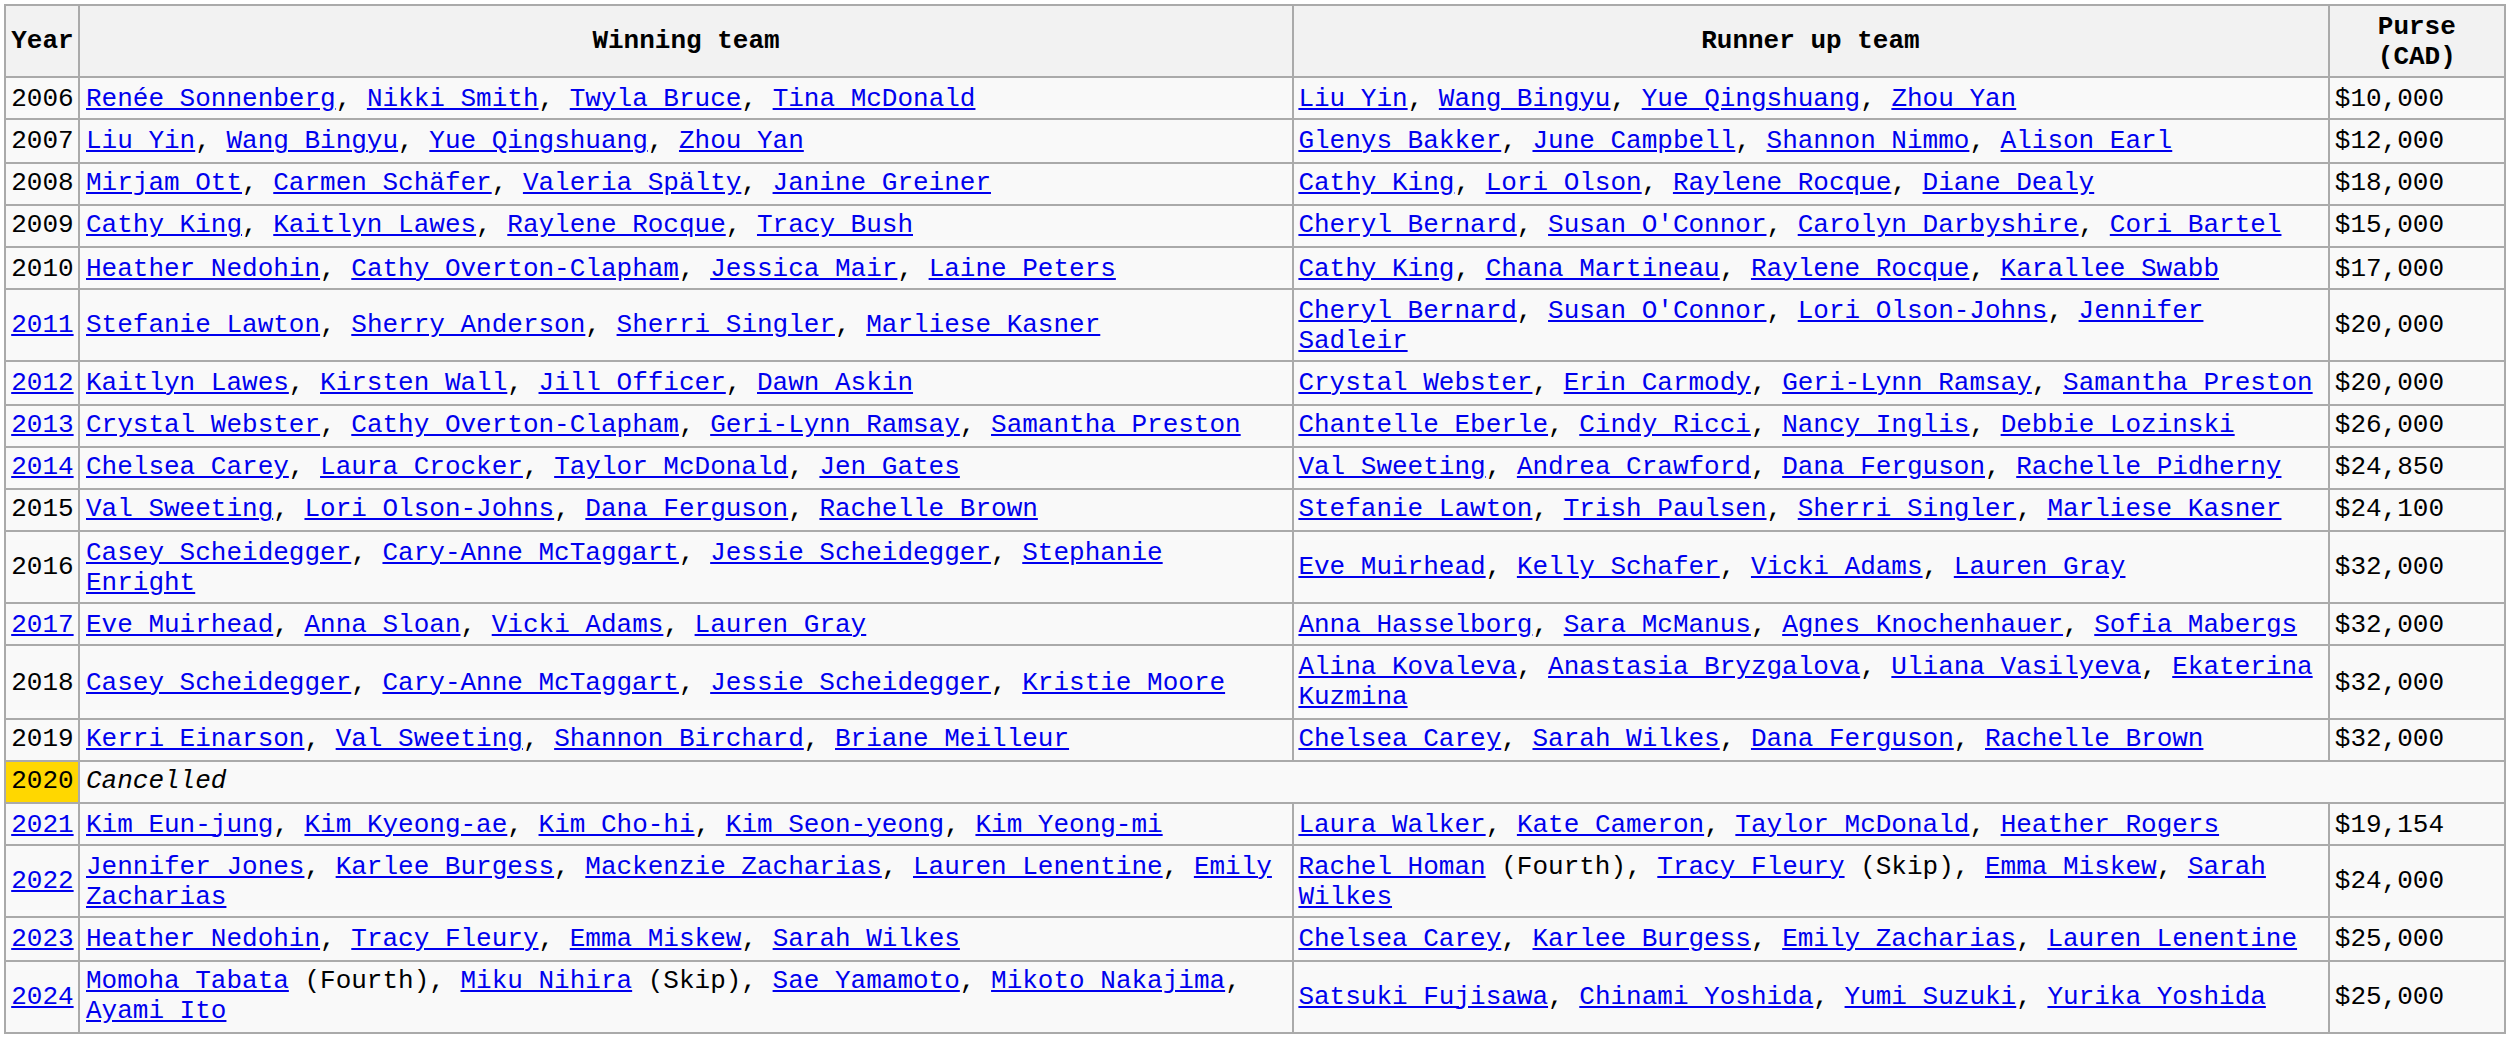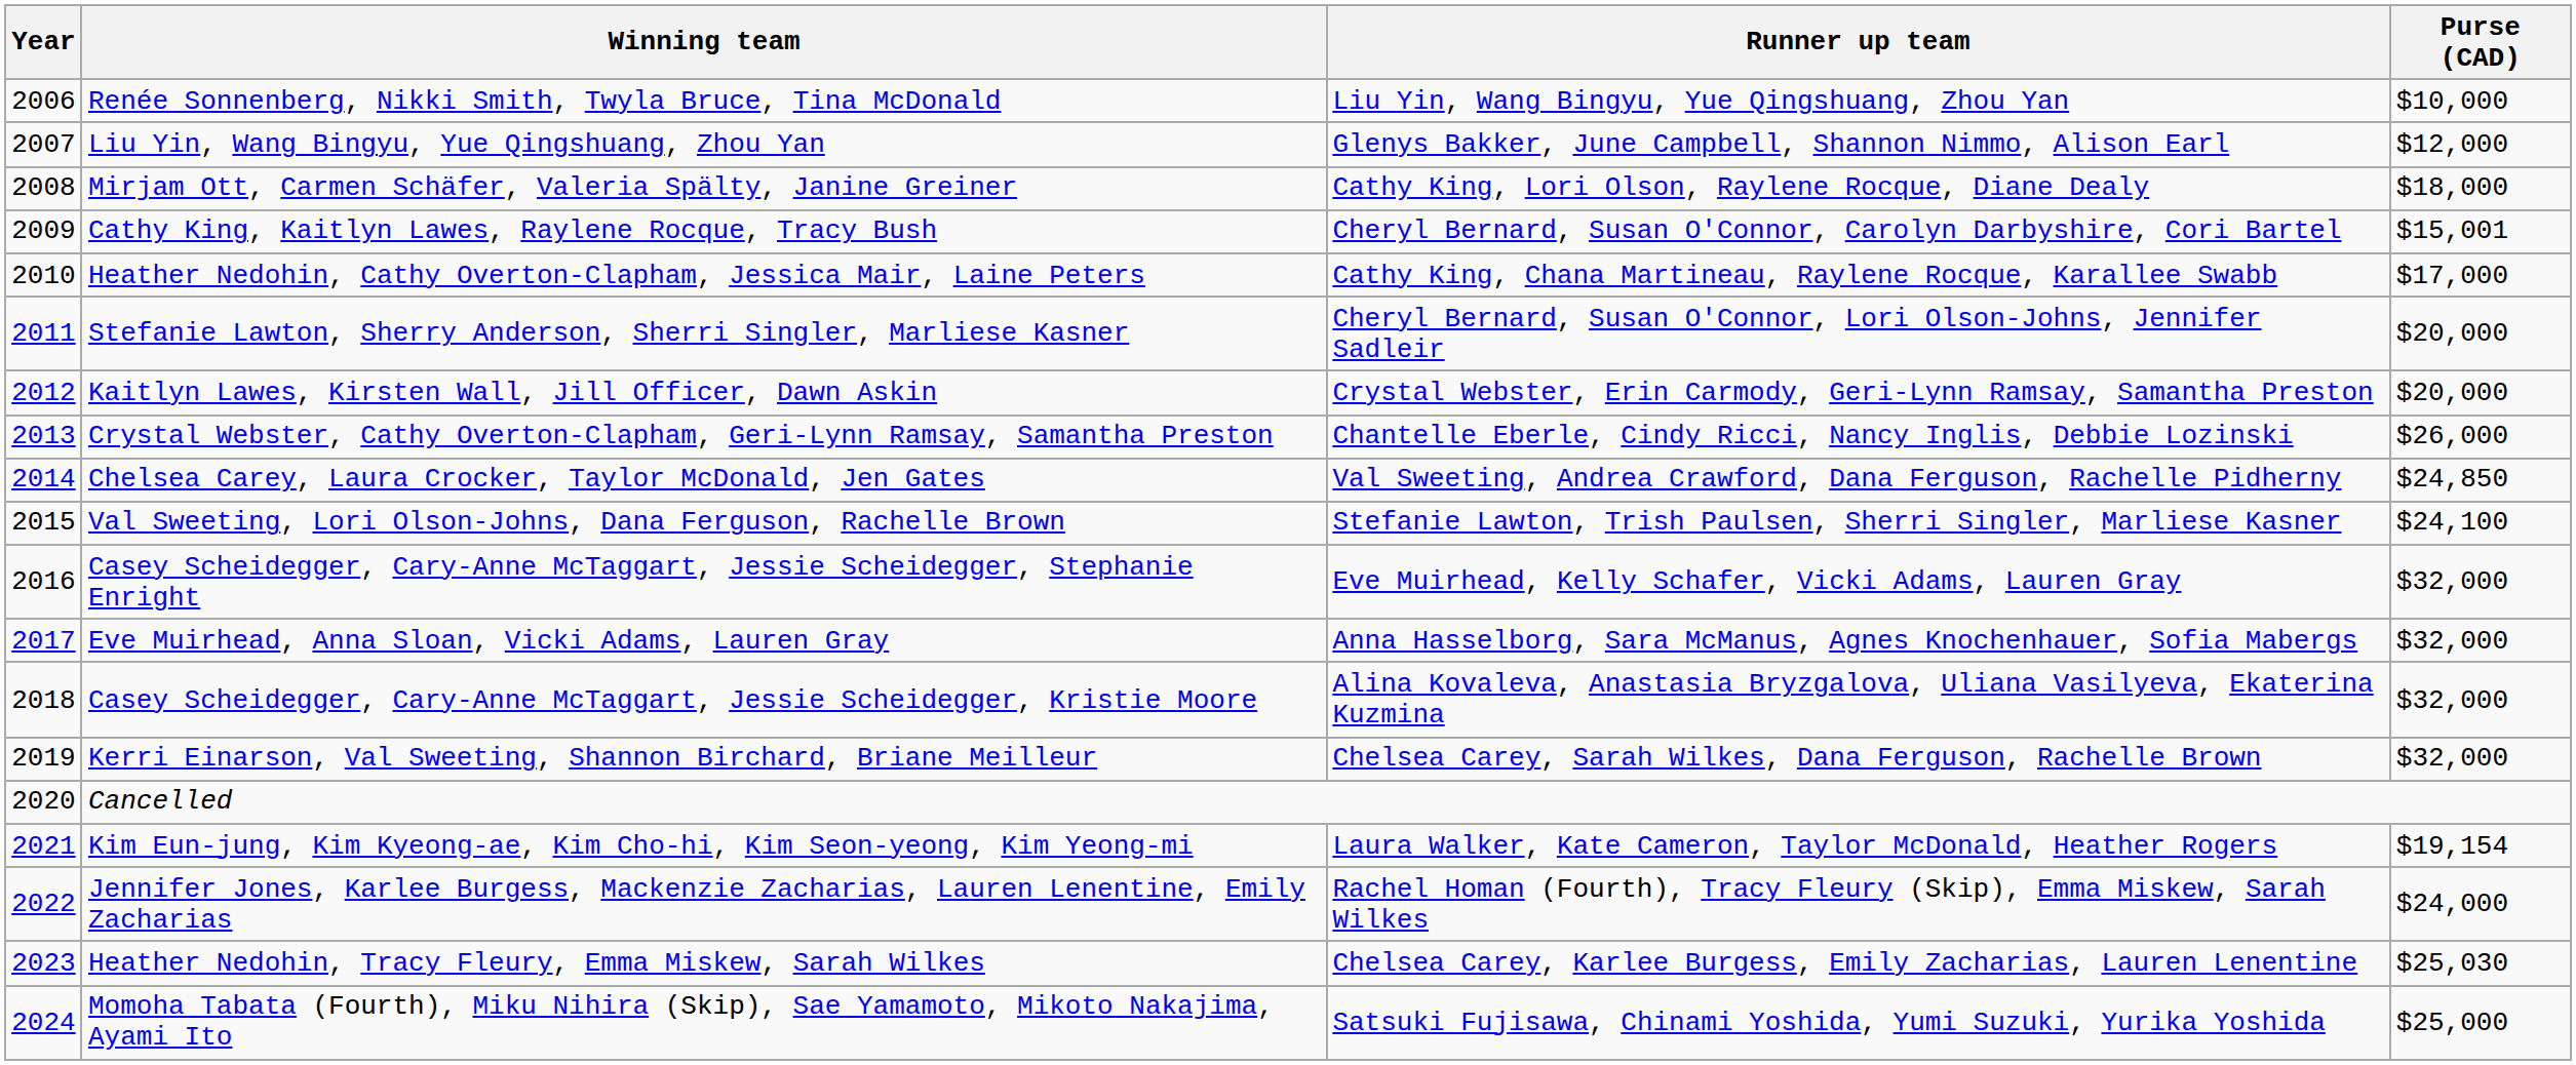 <table class="wikitable">
 <tr>
 <th scope="col">Year</th>
 <th scope="col">Winning team</th>
 <th scope="col">Runner up team</th>
 <th scope="col">Purse (CAD)</th>
 </tr>
 <tr>
 <td>2006</td>
 <td> <a href='#'>Renée Sonnenberg</a>, <a href='#'>Nikki Smith</a>, <a href='#'>Twyla Bruce</a>, <a href='#'>Tina McDonald</a></td>
 <td>  <a href='#'>Liu Yin</a>, <a href='#'>Wang Bingyu</a>, <a href='#'>Yue Qingshuang</a>, <a href='#'>Zhou Yan</a></td>
 <td>$10,000</td>
 </tr>
 <tr>
 <td>2007</td>
 <td>  <a href='#'>Liu Yin</a>, <a href='#'>Wang Bingyu</a>, <a href='#'>Yue Qingshuang</a>, <a href='#'>Zhou Yan</a></td>
 <td> <a href='#'>Glenys Bakker</a>, <a href='#'>June Campbell</a>, <a href='#'>Shannon Nimmo</a>, <a href='#'>Alison Earl</a></td>
 <td>$12,000</td>
 </tr>
 <tr>
 <td>2008</td>
 <td> <a href='#'>Mirjam Ott</a>, <a href='#'>Carmen Schäfer</a>, <a href='#'>Valeria Spälty</a>, <a href='#'>Janine Greiner</a></td>
 <td> <a href='#'>Cathy King</a>, <a href='#'>Lori Olson</a>, <a href='#'>Raylene Rocque</a>, <a href='#'>Diane Dealy</a></td>
 <td>$18,000</td>
 </tr>
 <tr>
 <td>2009</td>
 <td> <a href='#'>Cathy King</a>, <a href='#'>Kaitlyn Lawes</a>, <a href='#'>Raylene Rocque</a>, <a href='#'>Tracy Bush</a></td>
 <td> <a href='#'>Cheryl Bernard</a>, <a href='#'>Susan O'Connor</a>, <a href='#'>Carolyn Darbyshire</a>, <a href='#'>Cori Bartel</a></td>
-<td>$15,000</td>
+<td>$15,001</td>
 </tr>
 <tr>
 <td>2010</td>
 <td> <a href='#'>Heather Nedohin</a>, <a href='#'>Cathy Overton-Clapham</a>, <a href='#'>Jessica Mair</a>, <a href='#'>Laine Peters</a></td>
 <td> <a href='#'>Cathy King</a>, <a href='#'>Chana Martineau</a>, <a href='#'>Raylene Rocque</a>, <a href='#'>Karallee Swabb</a></td>
 <td>$17,000</td>
 </tr>
 <tr>
 <td><a href='#'>2011</a></td>
 <td> <a href='#'>Stefanie Lawton</a>, <a href='#'>Sherry Anderson</a>, <a href='#'>Sherri Singler</a>, <a href='#'>Marliese Kasner</a></td>
 <td> <a href='#'>Cheryl Bernard</a>, <a href='#'>Susan O'Connor</a>, <a href='#'>Lori Olson-Johns</a>, <a href='#'>Jennifer Sadleir</a></td>
 <td>$20,000</td>
 </tr>
 <tr>
 <td><a href='#'>2012</a></td>
 <td> <a href='#'>Kaitlyn Lawes</a>, <a href='#'>Kirsten Wall</a>, <a href='#'>Jill Officer</a>, <a href='#'>Dawn Askin</a></td>
 <td> <a href='#'>Crystal Webster</a>, <a href='#'>Erin Carmody</a>, <a href='#'>Geri-Lynn Ramsay</a>, <a href='#'>Samantha Preston</a></td>
 <td>$20,000</td>
 </tr>
 <tr>
 <td><a href='#'>2013</a></td>
 <td> <a href='#'>Crystal Webster</a>, <a href='#'>Cathy Overton-Clapham</a>, <a href='#'>Geri-Lynn Ramsay</a>, <a href='#'>Samantha Preston</a></td>
 <td> <a href='#'>Chantelle Eberle</a>, <a href='#'>Cindy Ricci</a>, <a href='#'>Nancy Inglis</a>, <a href='#'>Debbie Lozinski</a></td>
 <td>$26,000</td>
 </tr>
 <tr>
 <td><a href='#'>2014</a></td>
 <td> <a href='#'>Chelsea Carey</a>, <a href='#'>Laura Crocker</a>, <a href='#'>Taylor McDonald</a>, <a href='#'>Jen Gates</a></td>
 <td> <a href='#'>Val Sweeting</a>, <a href='#'>Andrea Crawford</a>, <a href='#'>Dana Ferguson</a>, <a href='#'>Rachelle Pidherny</a></td>
 <td>$24,850</td>
 </tr>
 <tr>
 <td>2015</td>
 <td> <a href='#'>Val Sweeting</a>, <a href='#'>Lori Olson-Johns</a>, <a href='#'>Dana Ferguson</a>, <a href='#'>Rachelle Brown</a></td>
 <td> <a href='#'>Stefanie Lawton</a>, <a href='#'>Trish Paulsen</a>, <a href='#'>Sherri Singler</a>, <a href='#'>Marliese Kasner</a></td>
 <td>$24,100</td>
 </tr>
 <tr>
 <td>2016</td>
 <td> <a href='#'>Casey Scheidegger</a>, <a href='#'>Cary-Anne McTaggart</a>, <a href='#'>Jessie Scheidegger</a>, <a href='#'>Stephanie Enright</a></td>
 <td> <a href='#'>Eve Muirhead</a>, <a href='#'>Kelly Schafer</a>, <a href='#'>Vicki Adams</a>, <a href='#'>Lauren Gray</a></td>
 <td>$32,000</td>
 </tr>
 <tr>
 <td><a href='#'>2017</a></td>
 <td> <a href='#'>Eve Muirhead</a>, <a href='#'>Anna Sloan</a>, <a href='#'>Vicki Adams</a>, <a href='#'>Lauren Gray</a></td>
 <td> <a href='#'>Anna Hasselborg</a>, <a href='#'>Sara McManus</a>, <a href='#'>Agnes Knochenhauer</a>, <a href='#'>Sofia Mabergs</a></td>
 <td>$32,000</td>
 </tr>
 <tr>
 <td>2018</td>
 <td> <a href='#'>Casey Scheidegger</a>, <a href='#'>Cary-Anne McTaggart</a>, <a href='#'>Jessie Scheidegger</a>, <a href='#'>Kristie Moore</a></td>
 <td> <a href='#'>Alina Kovaleva</a>, <a href='#'>Anastasia Bryzgalova</a>, <a href='#'>Uliana Vasilyeva</a>, <a href='#'>Ekaterina Kuzmina</a></td>
 <td>$32,000</td>
 </tr>
 <tr>
 <td>2019</td>
 <td> <a href='#'>Kerri Einarson</a>, <a href='#'>Val Sweeting</a>, <a href='#'>Shannon Birchard</a>, <a href='#'>Briane Meilleur</a></td>
 <td> <a href='#'>Chelsea Carey</a>, <a href='#'>Sarah Wilkes</a>, <a href='#'>Dana Ferguson</a>, <a href='#'>Rachelle Brown</a></td>
 <td>$32,000</td>
 </tr>
 <tr>
-<td style="background: gold;">2020</td>
+<td>2020</td>
 <td colspan="3"><em>Cancelled</em></td>
 </tr>
 <tr>
 <td><a href='#'>2021</a></td>
 <td> <a href='#'>Kim Eun-jung</a>, <a href='#'>Kim Kyeong-ae</a>, <a href='#'>Kim Cho-hi</a>, <a href='#'>Kim Seon-yeong</a>, <a href='#'>Kim Yeong-mi</a></td>
 <td> <a href='#'>Laura Walker</a>, <a href='#'>Kate Cameron</a>, <a href='#'>Taylor McDonald</a>, <a href='#'>Heather Rogers</a></td>
 <td>$19,154</td>
 </tr>
 <tr>
 <td><a href='#'>2022</a></td>
 <td> <a href='#'>Jennifer Jones</a>, <a href='#'>Karlee Burgess</a>, <a href='#'>Mackenzie Zacharias</a>, <a href='#'>Lauren Lenentine</a>, <a href='#'>Emily Zacharias</a></td>
 <td> <a href='#'>Rachel Homan</a> (Fourth), <a href='#'>Tracy Fleury</a> (Skip), <a href='#'>Emma Miskew</a>, <a href='#'>Sarah Wilkes</a></td>
 <td>$24,000</td>
 </tr>
 <tr>
 <td><a href='#'>2023</a></td>
 <td> <a href='#'>Heather Nedohin</a>, <a href='#'>Tracy Fleury</a>, <a href='#'>Emma Miskew</a>, <a href='#'>Sarah Wilkes</a></td>
 <td> <a href='#'>Chelsea Carey</a>, <a href='#'>Karlee Burgess</a>, <a href='#'>Emily Zacharias</a>, <a href='#'>Lauren Lenentine</a></td>
-<td>$25,000</td>
+<td>$25,030</td>
 </tr>
 <tr>
 <td><a href='#'>2024</a></td>
 <td> <a href='#'>Momoha Tabata</a> (Fourth), <a href='#'>Miku Nihira</a> (Skip), <a href='#'>Sae Yamamoto</a>, <a href='#'>Mikoto Nakajima</a>, <a href='#'>Ayami Ito</a></td>
 <td> <a href='#'>Satsuki Fujisawa</a>, <a href='#'>Chinami Yoshida</a>, <a href='#'>Yumi Suzuki</a>, <a href='#'>Yurika Yoshida</a></td>
 <td>$25,000</td>
 </tr>
 </table>
